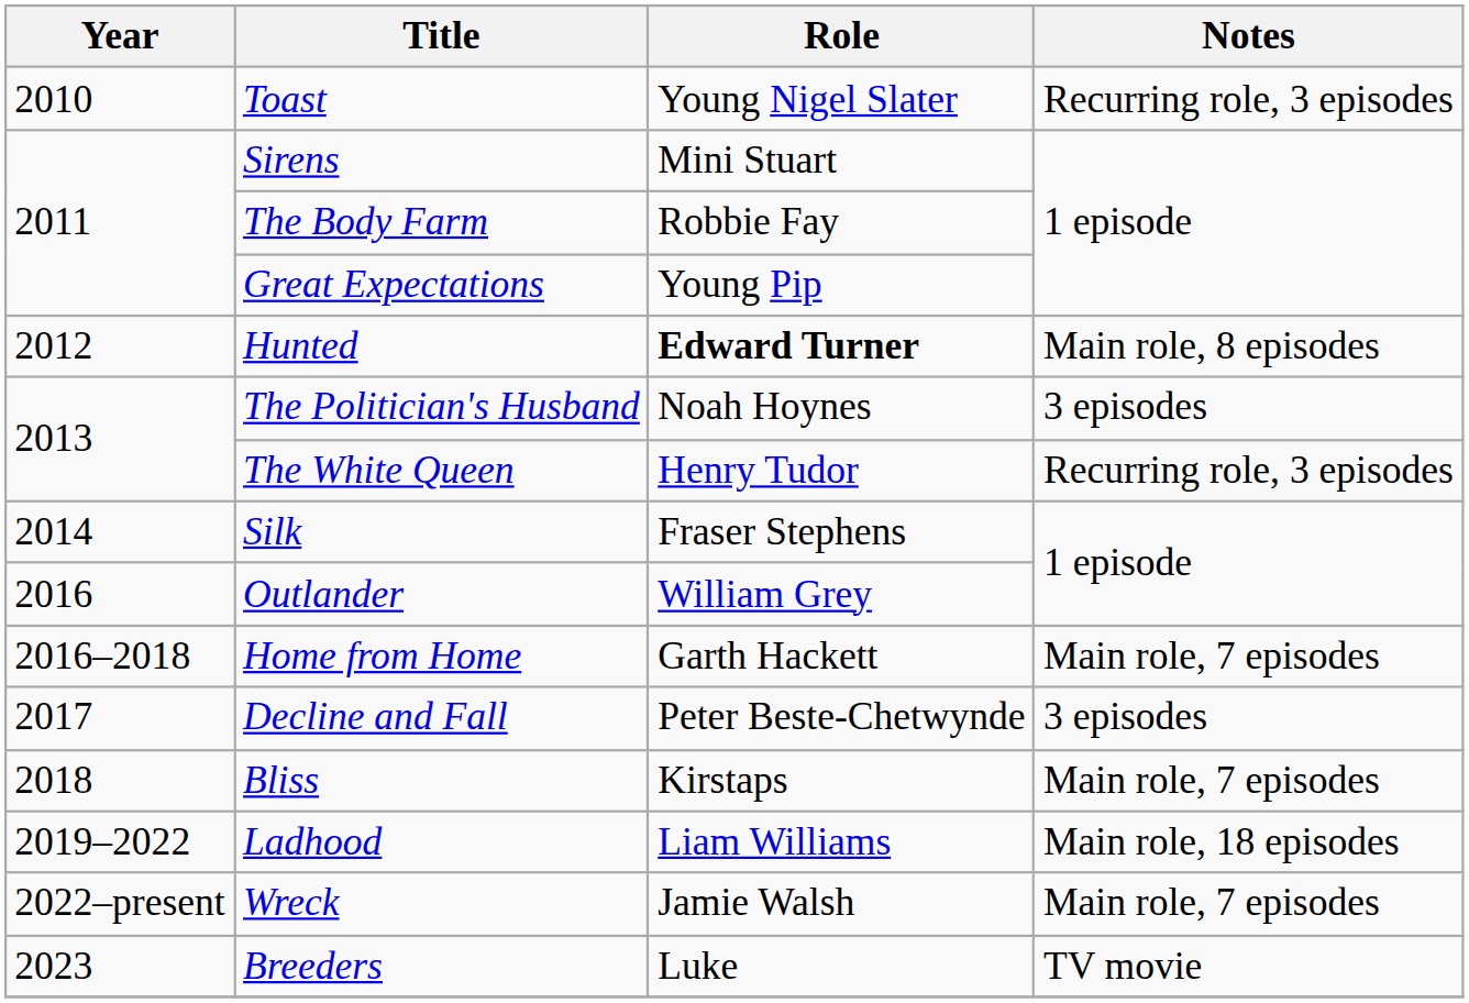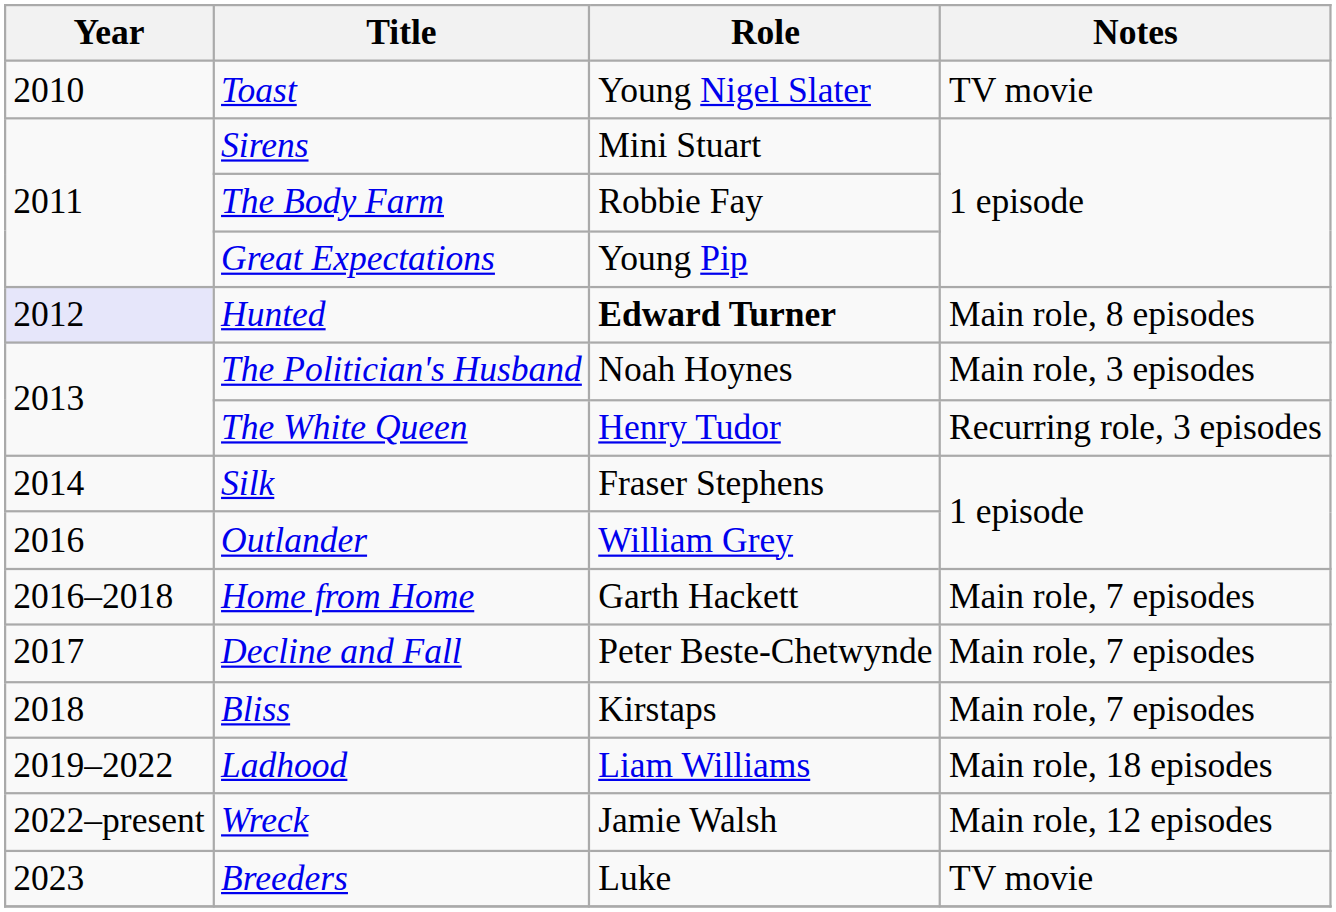 <table class="wikitable sortable">
 <tr>
 <th>Year</th>
 <th>Title</th>
 <th>Role</th>
 <th class="unsortable">Notes</th>
 </tr>
 <tr>
 <td>2010</td>
 <td><em><a href='#'>Toast</a></em></td>
 <td>Young <a href='#'>Nigel Slater</a></td>
-<td>Recurring role, 3 episodes</td>
+<td>TV movie</td>
 </tr>
 <tr>
 <td rowspan=3>2011</td>
 <td><em><a href='#'>Sirens</a></em></td>
 <td>Mini Stuart</td>
 <td rowspan=3>1 episode</td>
 </tr>
 <tr>
 <td><em><a href='#'>The Body Farm</a></em></td>
 <td>Robbie Fay</td>
 </tr>
 <tr>
 <td><em><a href='#'>Great Expectations</a></em></td>
 <td>Young <a href='#'>Pip</a></td>
 </tr>
 <tr>
-<td>2012</td>
+<td style="background: lavender;">2012</td>
 <td><em><a href='#'>Hunted</a></em></td>
 <td><strong>Edward Turner</strong></td>
 <td>Main role, 8 episodes</td>
 </tr>
 <tr>
 <td rowspan=2>2013</td>
 <td><em><a href='#'>The Politician's Husband</a></em></td>
 <td>Noah Hoynes</td>
-<td>3 episodes</td>
+<td>Main role, 3 episodes</td>
 </tr>
 <tr>
 <td><em><a href='#'>The White Queen</a></em></td>
 <td><a href='#'>Henry Tudor</a></td>
 <td>Recurring role, 3 episodes</td>
 </tr>
 <tr>
 <td>2014</td>
 <td><em><a href='#'>Silk</a></em></td>
 <td>Fraser Stephens</td>
 <td rowspan=2>1 episode</td>
 </tr>
 <tr>
 <td>2016</td>
 <td><em><a href='#'>Outlander</a></em></td>
 <td><a href='#'>William Grey</a></td>
 </tr>
 <tr>
 <td>2016–2018</td>
 <td><em><a href='#'>Home from Home</a></em></td>
 <td>Garth Hackett</td>
 <td>Main role, 7 episodes</td>
 </tr>
 <tr>
 <td>2017</td>
 <td><em><a href='#'>Decline and Fall</a></em></td>
 <td>Peter Beste-Chetwynde</td>
-<td>3 episodes</td>
+<td>Main role, 7 episodes</td>
 </tr>
 <tr>
 <td>2018</td>
 <td><em><a href='#'>Bliss</a></em></td>
 <td>Kirstaps</td>
 <td>Main role, 7 episodes</td>
 </tr>
 <tr>
 <td>2019–2022</td>
 <td><em><a href='#'>Ladhood</a></em></td>
 <td><a href='#'>Liam Williams</a></td>
 <td>Main role, 18 episodes</td>
 </tr>
 <tr>
 <td>2022–present</td>
 <td><em><a href='#'>Wreck</a></em></td>
 <td>Jamie Walsh</td>
-<td>Main role, 7 episodes</td>
+<td>Main role, 12 episodes</td>
 </tr>
 <tr>
 <td>2023</td>
 <td><em><a href='#'>Breeders</a></em></td>
 <td>Luke</td>
 <td>TV movie</td>
 </tr>
 <tr>
 </tr>
 </table>
